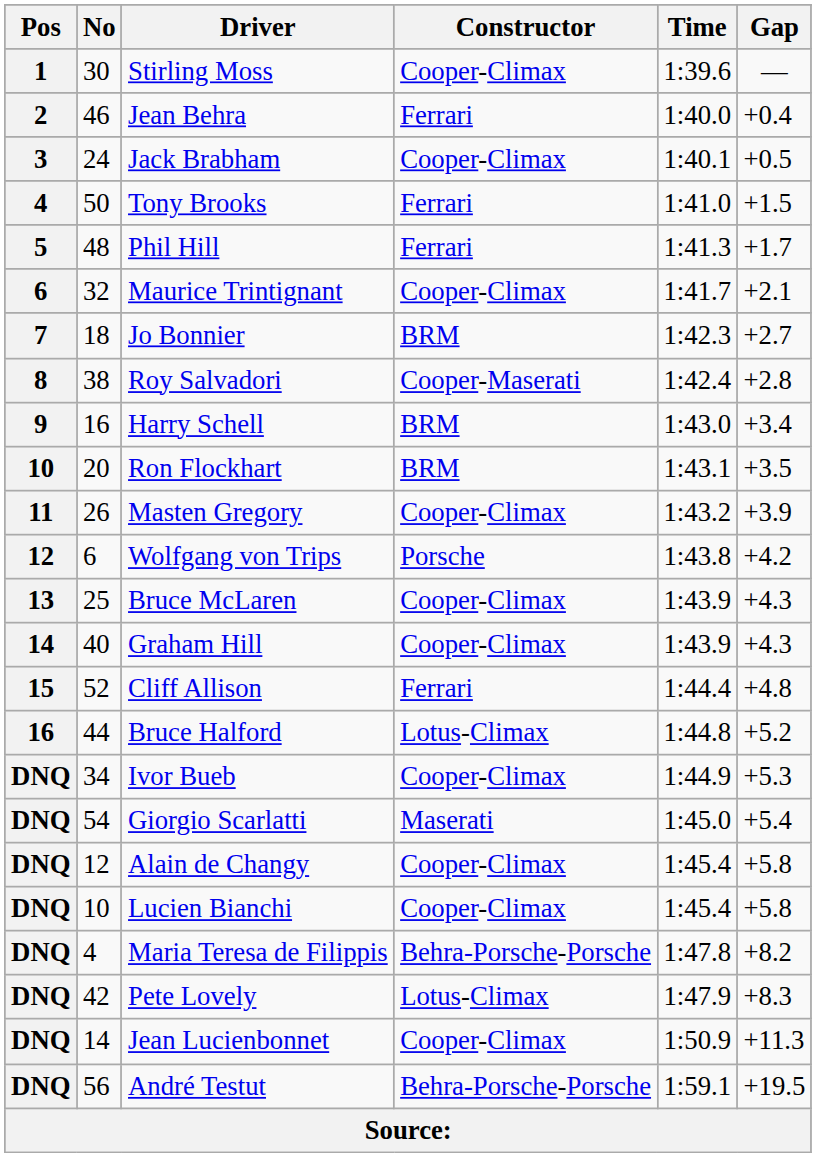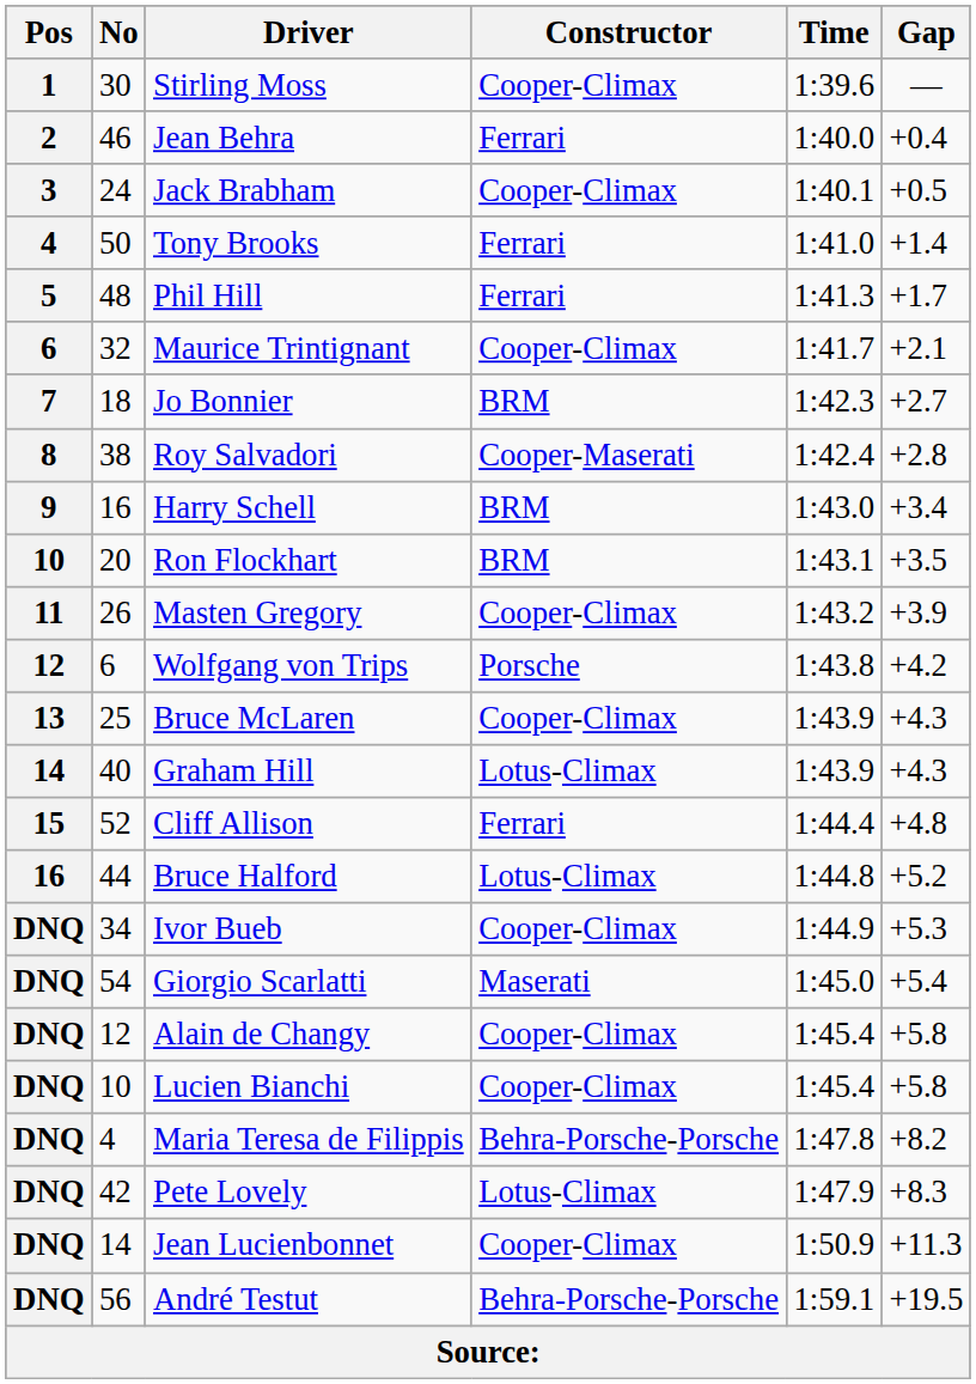 <table class="wikitable sortable" style="font-size: 95%">
 <tr>
 <th>Pos</th>
 <th>No</th>
 <th>Driver</th>
 <th>Constructor</th>
 <th>Time</th>
 <th>Gap</th>
 </tr>
 <tr>
 <th>1</th>
 <td>30</td>
 <td> <a href='#'>Stirling Moss</a></td>
 <td><a href='#'>Cooper</a>-<a href='#'>Climax</a></td>
 <td>1:39.6</td>
 <td align="center">—</td>
 </tr>
 <tr>
 <th>2</th>
 <td>46</td>
 <td> <a href='#'>Jean Behra</a></td>
 <td><a href='#'>Ferrari</a></td>
 <td>1:40.0</td>
 <td>+0.4</td>
 </tr>
 <tr>
 <th>3</th>
 <td>24</td>
 <td> <a href='#'>Jack Brabham</a></td>
 <td><a href='#'>Cooper</a>-<a href='#'>Climax</a></td>
 <td>1:40.1</td>
 <td>+0.5</td>
 </tr>
 <tr>
 <th>4</th>
 <td>50</td>
 <td> <a href='#'>Tony Brooks</a></td>
 <td><a href='#'>Ferrari</a></td>
 <td>1:41.0</td>
-<td>+1.5</td>
+<td>+1.4</td>
 </tr>
 <tr>
 <th>5</th>
 <td>48</td>
 <td> <a href='#'>Phil Hill</a></td>
 <td><a href='#'>Ferrari</a></td>
 <td>1:41.3</td>
 <td>+1.7</td>
 </tr>
 <tr>
 <th>6</th>
 <td>32</td>
 <td> <a href='#'>Maurice Trintignant</a></td>
 <td><a href='#'>Cooper</a>-<a href='#'>Climax</a></td>
 <td>1:41.7</td>
 <td>+2.1</td>
 </tr>
 <tr>
 <th>7</th>
 <td>18</td>
 <td> <a href='#'>Jo Bonnier</a></td>
 <td><a href='#'>BRM</a></td>
 <td>1:42.3</td>
 <td>+2.7</td>
 </tr>
 <tr>
 <th>8</th>
 <td>38</td>
 <td> <a href='#'>Roy Salvadori</a></td>
 <td><a href='#'>Cooper</a>-<a href='#'>Maserati</a></td>
 <td>1:42.4</td>
 <td>+2.8</td>
 </tr>
 <tr>
 <th>9</th>
 <td>16</td>
 <td> <a href='#'>Harry Schell</a></td>
 <td><a href='#'>BRM</a></td>
 <td>1:43.0</td>
 <td>+3.4</td>
 </tr>
 <tr>
 <th>10</th>
 <td>20</td>
 <td> <a href='#'>Ron Flockhart</a></td>
 <td><a href='#'>BRM</a></td>
 <td>1:43.1</td>
 <td>+3.5</td>
 </tr>
 <tr>
 <th>11</th>
 <td>26</td>
 <td> <a href='#'>Masten Gregory</a></td>
 <td><a href='#'>Cooper</a>-<a href='#'>Climax</a></td>
 <td>1:43.2</td>
 <td>+3.9</td>
 </tr>
 <tr>
 <th>12</th>
 <td>6</td>
 <td> <a href='#'>Wolfgang von Trips</a></td>
 <td><a href='#'>Porsche</a></td>
 <td>1:43.8</td>
 <td>+4.2</td>
 </tr>
 <tr>
 <th>13</th>
 <td>25</td>
 <td> <a href='#'>Bruce McLaren</a></td>
 <td><a href='#'>Cooper</a>-<a href='#'>Climax</a></td>
 <td>1:43.9</td>
 <td>+4.3</td>
 </tr>
 <tr>
 <th>14</th>
 <td>40</td>
 <td> <a href='#'>Graham Hill</a></td>
-<td><a href='#'>Cooper</a>-<a href='#'>Climax</a></td>
+<td><a href='#'>Lotus</a>-<a href='#'>Climax</a></td>
 <td>1:43.9</td>
 <td>+4.3</td>
 </tr>
 <tr>
 <th>15</th>
 <td>52</td>
 <td> <a href='#'>Cliff Allison</a></td>
 <td><a href='#'>Ferrari</a></td>
 <td>1:44.4</td>
 <td>+4.8</td>
 </tr>
 <tr>
 <th>16</th>
 <td>44</td>
 <td> <a href='#'>Bruce Halford</a></td>
 <td><a href='#'>Lotus</a>-<a href='#'>Climax</a></td>
 <td>1:44.8</td>
 <td>+5.2</td>
 </tr>
 <tr>
 <th>DNQ</th>
 <td>34</td>
 <td> <a href='#'>Ivor Bueb</a></td>
 <td><a href='#'>Cooper</a>-<a href='#'>Climax</a></td>
 <td>1:44.9</td>
 <td>+5.3</td>
 </tr>
 <tr>
 <th>DNQ</th>
 <td>54</td>
 <td> <a href='#'>Giorgio Scarlatti</a></td>
 <td><a href='#'>Maserati</a></td>
 <td>1:45.0</td>
 <td>+5.4</td>
 </tr>
 <tr>
 <th>DNQ</th>
 <td>12</td>
 <td> <a href='#'>Alain de Changy</a></td>
 <td><a href='#'>Cooper</a>-<a href='#'>Climax</a></td>
 <td>1:45.4</td>
 <td>+5.8</td>
 </tr>
 <tr>
 <th>DNQ</th>
 <td>10</td>
 <td> <a href='#'>Lucien Bianchi</a></td>
 <td><a href='#'>Cooper</a>-<a href='#'>Climax</a></td>
 <td>1:45.4</td>
 <td>+5.8</td>
 </tr>
 <tr>
 <th>DNQ</th>
 <td>4</td>
 <td> <a href='#'>Maria Teresa de Filippis</a></td>
 <td><a href='#'>Behra-Porsche</a>-<a href='#'>Porsche</a></td>
 <td>1:47.8</td>
 <td>+8.2</td>
 </tr>
 <tr>
 <th>DNQ</th>
 <td>42</td>
 <td> <a href='#'>Pete Lovely</a></td>
 <td><a href='#'>Lotus</a>-<a href='#'>Climax</a></td>
 <td>1:47.9</td>
 <td>+8.3</td>
 </tr>
 <tr>
 <th>DNQ</th>
 <td>14</td>
 <td> <a href='#'>Jean Lucienbonnet</a></td>
 <td><a href='#'>Cooper</a>-<a href='#'>Climax</a></td>
 <td>1:50.9</td>
 <td>+11.3</td>
 </tr>
 <tr>
 <th>DNQ</th>
 <td>56</td>
 <td> <a href='#'>André Testut</a></td>
 <td><a href='#'>Behra-Porsche</a>-<a href='#'>Porsche</a></td>
 <td>1:59.1</td>
 <td>+19.5</td>
 </tr>
 <tr>
 <th colspan="6">Source:</th>
 </tr>
 </table>
